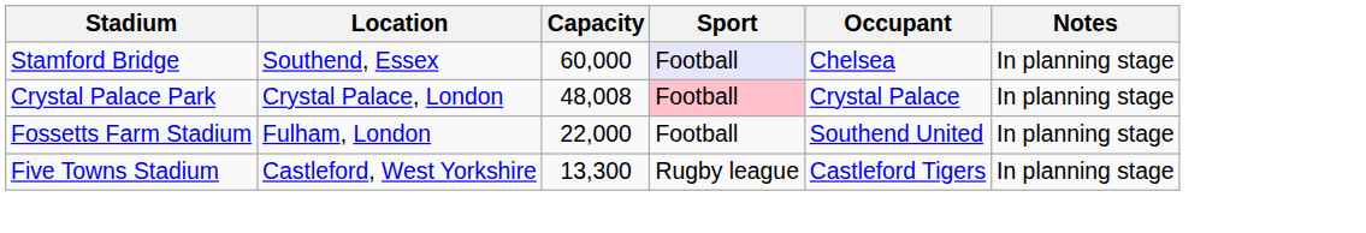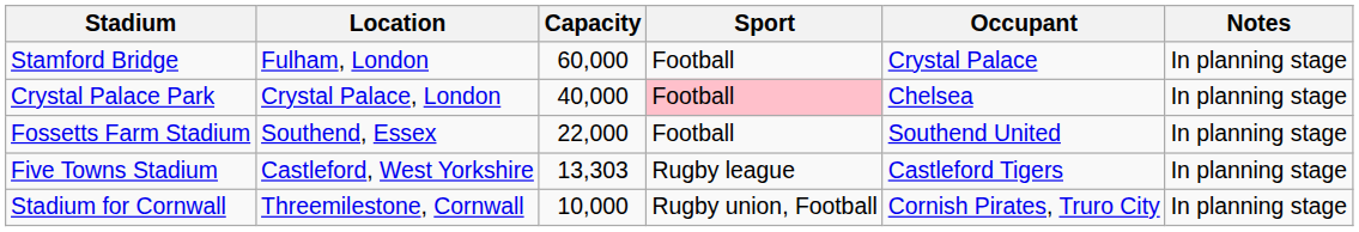 <table class="wikitable sortable">
 <tr>
 <th>Stadium</th>
 <th>Location</th>
 <th>Capacity</th>
 <th>Sport</th>
 <th>Occupant</th>
 <th>Notes</th>
 </tr>
 <tr>
 <td><a href='#'>Stamford Bridge</a></td>
-<td><a href='#'>Southend</a>, <a href='#'>Essex</a></td>
+<td><a href='#'>Fulham</a>, <a href='#'>London</a></td>
 <td style="text-align:center;">60,000</td>
-<td style="background: lavender;">Football</td>
-<td><a href='#'>Chelsea</a></td>
+<td>Football</td>
+<td><a href='#'>Crystal Palace</a></td>
 <td>In planning stage</td>
 </tr>
 <tr>
 <td><a href='#'>Crystal Palace Park</a></td>
 <td><a href='#'>Crystal Palace</a>, <a href='#'>London</a></td>
-<td style="text-align:center;">48,008</td>
+<td style="text-align:center;">40,000</td>
 <td style="background: pink;">Football</td>
-<td><a href='#'>Crystal Palace</a></td>
+<td><a href='#'>Chelsea</a></td>
 <td>In planning stage</td>
 </tr>
 <tr>
 <td><a href='#'>Fossetts Farm Stadium</a></td>
-<td><a href='#'>Fulham</a>, <a href='#'>London</a></td>
+<td><a href='#'>Southend</a>, <a href='#'>Essex</a></td>
 <td style="text-align:center;">22,000</td>
 <td>Football</td>
 <td><a href='#'>Southend United</a></td>
 <td>In planning stage</td>
 </tr>
 <tr>
 <td><a href='#'>Five Towns Stadium</a></td>
 <td><a href='#'>Castleford</a>, <a href='#'>West Yorkshire</a></td>
-<td style="text-align:center;">13,300</td>
+<td style="text-align:center;">13,303</td>
 <td>Rugby league</td>
 <td><a href='#'>Castleford Tigers</a></td>
 <td>In planning stage</td>
 </tr>
+<tr>
+<td><a href='#'>Stadium for Cornwall</a></td>
+<td><a href='#'>Threemilestone</a>, <a href='#'>Cornwall</a></td>
+<td style="text-align:center;">10,000</td>
+<td>Rugby union, Football</td>
+<td><a href='#'>Cornish Pirates</a>, <a href='#'>Truro City</a></td>
+<td>In planning stage</td>
+</tr>
 </table>
